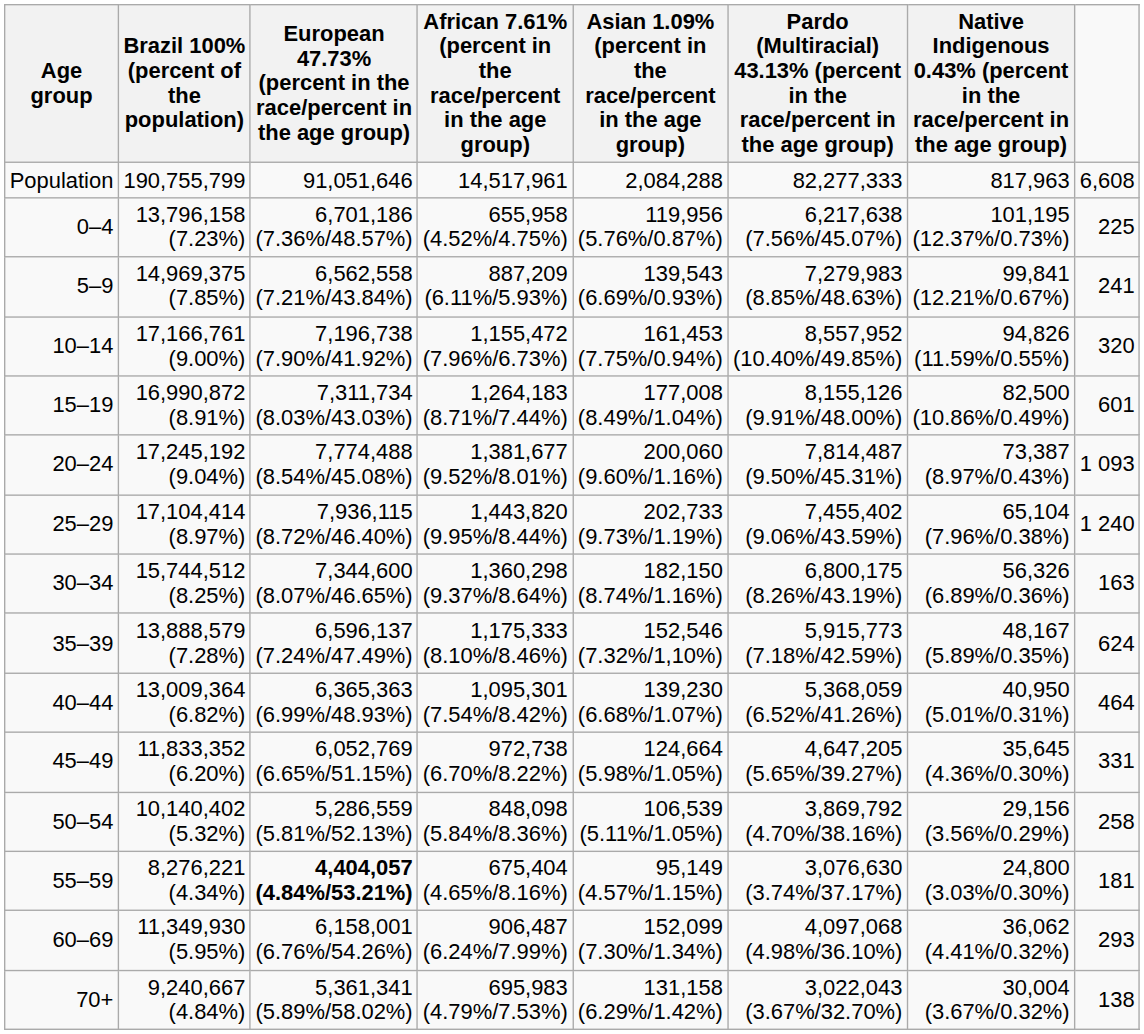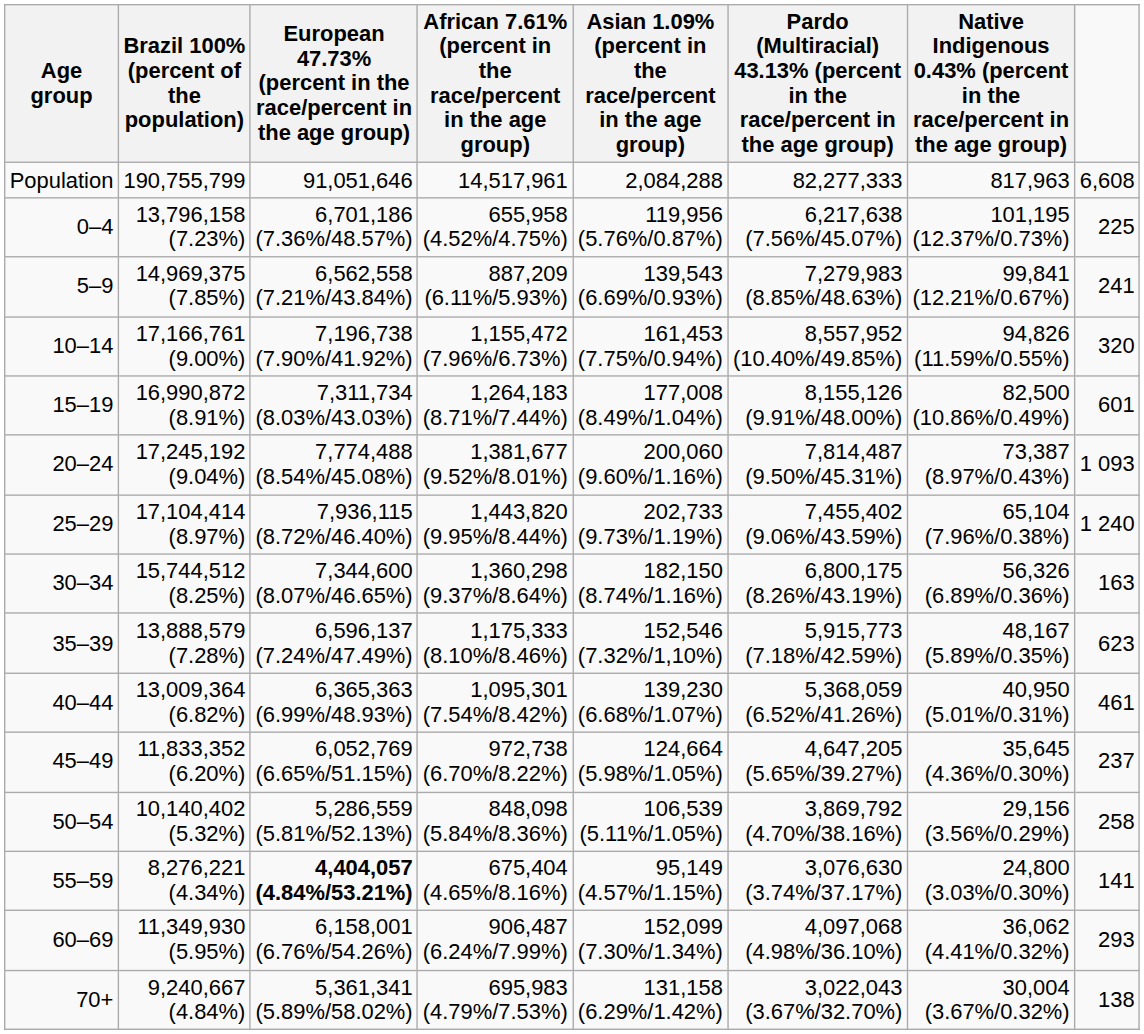 <table class="wikitable" style="text-align: right;">
 <tr>
 <th width="50pt">Age group</th>
 <th width="70pt">Brazil 100% (percent of the population)</th>
 <th width="70pt">European 47.73% (percent in the race/percent in the age group)</th>
 <th width="70pt">African 7.61% (percent in the race/percent in the age group)</th>
 <th width="70pt">Asian 1.09% (percent in the race/percent in the age group)</th>
 <th width="70pt">Pardo (Multiracial) 43.13% (percent in the race/percent in the age group)</th>
 <th width="70pt">Native Indigenous 0.43% (percent in the race/percent in the age group)</th>
 </tr>
 <tr>
 <td>Population</td>
 <td>190,755,799</td>
 <td>91,051,646</td>
 <td>14,517,961</td>
 <td>2,084,288</td>
 <td>82,277,333</td>
 <td>817,963</td>
 <td>6,608</td>
 </tr>
 <tr>
 <td>0–4</td>
 <td>13,796,158 (7.23%)</td>
 <td>6,701,186 (7.36%/48.57%)</td>
 <td>655,958 (4.52%/4.75%)</td>
 <td>119,956 (5.76%/0.87%)</td>
 <td>6,217,638 (7.56%/45.07%)</td>
 <td>101,195 (12.37%/0.73%)</td>
 <td>225</td>
 </tr>
 <tr>
 <td>5–9</td>
 <td>14,969,375 (7.85%)</td>
 <td>6,562,558 (7.21%/43.84%)</td>
 <td>887,209 (6.11%/5.93%)</td>
 <td>139,543 (6.69%/0.93%)</td>
 <td>7,279,983 (8.85%/48.63%)</td>
 <td>99,841 (12.21%/0.67%)</td>
 <td>241</td>
 </tr>
 <tr>
 <td>10–14</td>
 <td>17,166,761 (9.00%)</td>
 <td>7,196,738 (7.90%/41.92%)</td>
 <td>1,155,472 (7.96%/6.73%)</td>
 <td>161,453 (7.75%/0.94%)</td>
 <td>8,557,952 (10.40%/49.85%)</td>
 <td>94,826 (11.59%/0.55%)</td>
 <td>320</td>
 </tr>
 <tr>
 <td>15–19</td>
 <td>16,990,872 (8.91%)</td>
 <td>7,311,734 (8.03%/43.03%)</td>
 <td>1,264,183 (8.71%/7.44%)</td>
 <td>177,008 (8.49%/1.04%)</td>
 <td>8,155,126 (9.91%/48.00%)</td>
 <td>82,500 (10.86%/0.49%)</td>
 <td>601</td>
 </tr>
 <tr>
 <td>20–24</td>
 <td>17,245,192 (9.04%)</td>
 <td>7,774,488 (8.54%/45.08%)</td>
 <td>1,381,677 (9.52%/8.01%)</td>
 <td>200,060 (9.60%/1.16%)</td>
 <td>7,814,487 (9.50%/45.31%)</td>
 <td>73,387 (8.97%/0.43%)</td>
 <td>1 093</td>
 </tr>
 <tr>
 <td>25–29</td>
 <td>17,104,414 (8.97%)</td>
 <td>7,936,115 (8.72%/46.40%)</td>
 <td>1,443,820 (9.95%/8.44%)</td>
 <td>202,733 (9.73%/1.19%)</td>
 <td>7,455,402 (9.06%/43.59%)</td>
 <td>65,104 (7.96%/0.38%)</td>
 <td>1 240</td>
 </tr>
 <tr>
 <td>30–34</td>
 <td>15,744,512 (8.25%)</td>
 <td>7,344,600 (8.07%/46.65%)</td>
 <td>1,360,298 (9.37%/8.64%)</td>
 <td>182,150 (8.74%/1.16%)</td>
 <td>6,800,175 (8.26%/43.19%)</td>
 <td>56,326 (6.89%/0.36%)</td>
 <td>163</td>
 </tr>
 <tr>
 <td>35–39</td>
 <td>13,888,579 (7.28%)</td>
 <td>6,596,137 (7.24%/47.49%)</td>
 <td>1,175,333 (8.10%/8.46%)</td>
 <td>152,546 (7.32%/1,10%)</td>
 <td>5,915,773 (7.18%/42.59%)</td>
 <td>48,167 (5.89%/0.35%)</td>
-<td>624</td>
+<td>623</td>
 </tr>
 <tr>
 <td>40–44</td>
 <td>13,009,364 (6.82%)</td>
 <td>6,365,363 (6.99%/48.93%)</td>
 <td>1,095,301 (7.54%/8.42%)</td>
 <td>139,230 (6.68%/1.07%)</td>
 <td>5,368,059 (6.52%/41.26%)</td>
 <td>40,950 (5.01%/0.31%)</td>
-<td>464</td>
+<td>461</td>
 </tr>
 <tr>
 <td>45–49</td>
 <td>11,833,352 (6.20%)</td>
 <td>6,052,769 (6.65%/51.15%)</td>
 <td>972,738 (6.70%/8.22%)</td>
 <td>124,664 (5.98%/1.05%)</td>
 <td>4,647,205 (5.65%/39.27%)</td>
 <td>35,645 (4.36%/0.30%)</td>
-<td>331</td>
+<td>237</td>
 </tr>
 <tr>
 <td>50–54</td>
 <td>10,140,402 (5.32%)</td>
 <td>5,286,559 (5.81%/52.13%)</td>
 <td>848,098 (5.84%/8.36%)</td>
 <td>106,539 (5.11%/1.05%)</td>
 <td>3,869,792 (4.70%/38.16%)</td>
 <td>29,156 (3.56%/0.29%)</td>
 <td>258</td>
 </tr>
 <tr>
 <td>55–59</td>
 <td>8,276,221 (4.34%)</td>
 <td><strong>4,404,057 (4.84%/53.21%)</strong></td>
 <td>675,404 (4.65%/8.16%)</td>
 <td>95,149 (4.57%/1.15%)</td>
 <td>3,076,630 (3.74%/37.17%)</td>
 <td>24,800 (3.03%/0.30%)</td>
-<td>181</td>
+<td>141</td>
 </tr>
 <tr>
 <td>60–69</td>
 <td>11,349,930 (5.95%)</td>
 <td>6,158,001 (6.76%/54.26%)</td>
 <td>906,487 (6.24%/7.99%)</td>
 <td>152,099 (7.30%/1.34%)</td>
 <td>4,097,068 (4.98%/36.10%)</td>
 <td>36,062 (4.41%/0.32%)</td>
 <td>293</td>
 </tr>
 <tr>
 <td>70+</td>
 <td>9,240,667 (4.84%)</td>
 <td>5,361,341 (5.89%/58.02%)</td>
 <td>695,983 (4.79%/7.53%)</td>
 <td>131,158 (6.29%/1.42%)</td>
 <td>3,022,043 (3.67%/32.70%)</td>
 <td>30,004 (3.67%/0.32%)</td>
 <td>138</td>
 </tr>
 <tr>
 </tr>
 </table>
